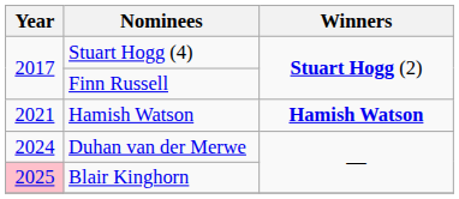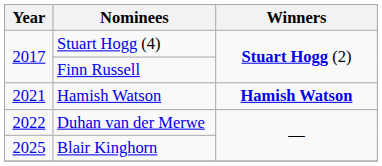 <table class="wikitable">
 <tr>
 <th width=40>Year</th>
 <th width=150>Nominees</th>
 <th width=150>Winners</th>
 </tr>
 <tr>
 <td align=center rowspan=2><a href='#'>2017</a></td>
 <td><a href='#'>Stuart Hogg</a> (4)</td>
 <td align=center rowspan=2><strong><a href='#'>Stuart Hogg</a></strong> (2)</td>
 </tr>
 <tr>
 <td><a href='#'>Finn Russell</a></td>
 </tr>
 <tr>
 <td align=center><a href='#'>2021</a></td>
 <td><a href='#'>Hamish Watson</a></td>
 <td align=center><strong><a href='#'>Hamish Watson</a></strong></td>
 </tr>
 <tr>
-<td align=center><a href='#'>2024</a></td>
+<td align=center><a href='#'>2022</a></td>
 <td><a href='#'>Duhan van der Merwe</a></td>
 <td align=center rowspan=2>—</td>
 </tr>
 <tr>
-<td align=center style="background: pink;"><a href='#'>2025</a></td>
+<td align=center><a href='#'>2025</a></td>
 <td><a href='#'>Blair Kinghorn</a></td>
 </tr>
 <tr>
 </tr>
 </table>
